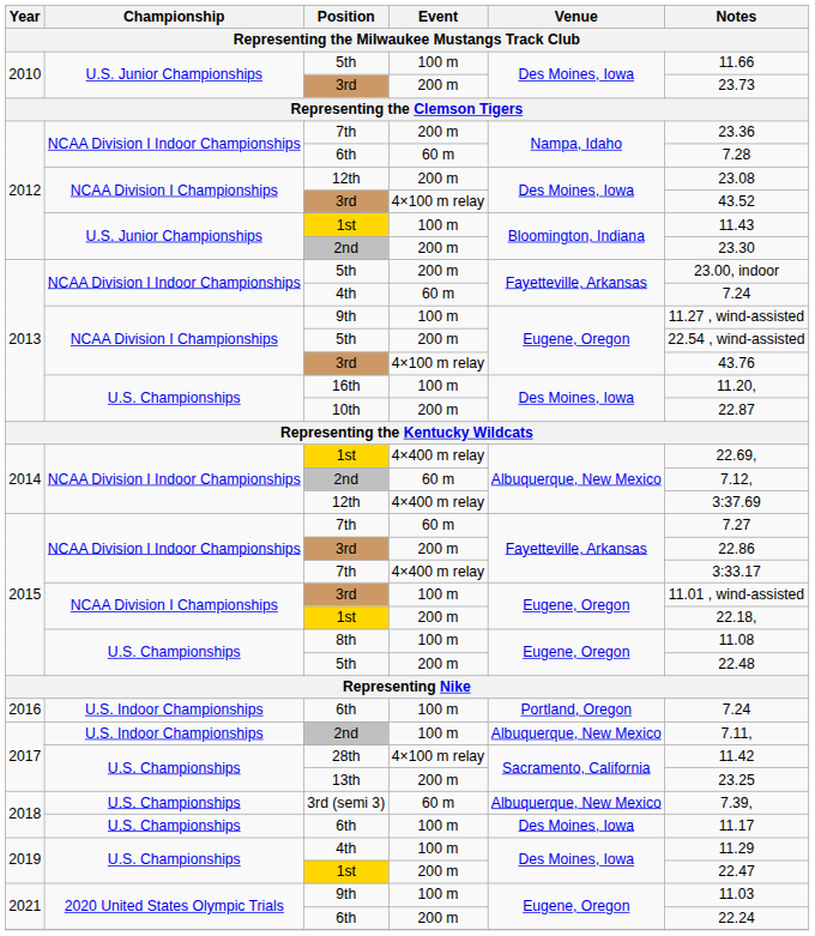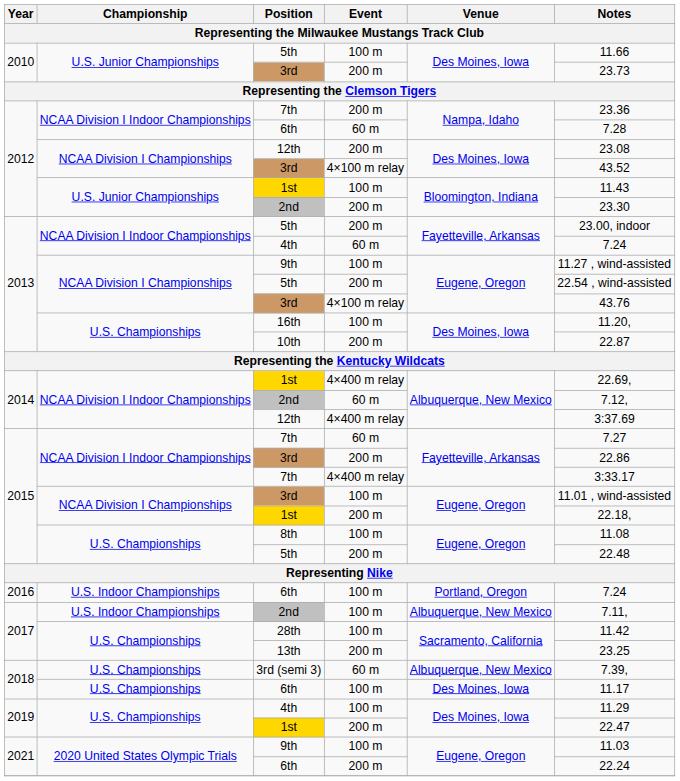 <table class=wikitable style=text-align:center>
 <tr>
 <th>Year</th>
 <th>Championship</th>
 <th>Position</th>
 <th>Event</th>
 <th>Venue</th>
 <th>Notes</th>
 </tr>
 <tr>
 <th colspan=6>Representing the Milwaukee Mustangs Track Club</th>
 </tr>
 <tr>
 <td rowspan=2>2010</td>
 <td rowspan=2><a href='#'>U.S. Junior Championships</a></td>
 <td>5th</td>
 <td>100 m</td>
 <td rowspan=2><a href='#'>Des Moines, Iowa</a></td>
 <td>11.66</td>
 </tr>
 <tr>
 <td bgcolor=#cc9966>3rd</td>
 <td>200 m</td>
 <td>23.73</td>
 </tr>
 <tr>
 <th colspan=6>Representing the <a href='#'>Clemson Tigers</a></th>
 </tr>
 <tr>
 <td rowspan=6>2012</td>
 <td rowspan=2><a href='#'>NCAA Division I Indoor Championships</a></td>
 <td>7th</td>
 <td>200 m</td>
 <td rowspan=2><a href='#'>Nampa, Idaho</a></td>
 <td>23.36</td>
 </tr>
 <tr>
 <td>6th</td>
 <td>60 m</td>
 <td>7.28</td>
 </tr>
 <tr>
 <td rowspan=2><a href='#'>NCAA Division I Championships</a></td>
 <td>12th</td>
 <td>200 m</td>
 <td rowspan=2><a href='#'>Des Moines, Iowa</a></td>
 <td>23.08</td>
 </tr>
 <tr>
 <td bgcolor=#cc9966>3rd</td>
 <td>4×100 m relay</td>
 <td>43.52</td>
 </tr>
 <tr>
 <td rowspan=2><a href='#'>U.S. Junior Championships</a></td>
 <td bgcolor=gold>1st</td>
 <td>100 m</td>
 <td rowspan=2><a href='#'>Bloomington, Indiana</a></td>
 <td>11.43</td>
 </tr>
 <tr>
 <td bgcolor=silver>2nd</td>
 <td>200 m</td>
 <td>23.30</td>
 </tr>
 <tr>
 <td rowspan=7>2013</td>
 <td rowspan=2><a href='#'>NCAA Division I Indoor Championships</a></td>
 <td>5th</td>
 <td>200 m</td>
 <td rowspan=2><a href='#'>Fayetteville, Arkansas</a></td>
 <td>23.00, indoor </td>
 </tr>
 <tr>
 <td>4th</td>
 <td>60 m</td>
 <td>7.24</td>
 </tr>
 <tr>
 <td rowspan=3><a href='#'>NCAA Division I Championships</a></td>
 <td>9th</td>
 <td>100 m</td>
 <td rowspan=3><a href='#'>Eugene, Oregon</a></td>
 <td>11.27 , wind-assisted</td>
 </tr>
 <tr>
 <td>5th</td>
 <td>200 m</td>
 <td>22.54 , wind-assisted</td>
 </tr>
 <tr>
 <td bgcolor=#cc9966>3rd</td>
 <td>4×100 m relay</td>
 <td>43.76</td>
 </tr>
 <tr>
 <td rowspan=2><a href='#'>U.S. Championships</a></td>
 <td>16th</td>
 <td>100 m</td>
 <td rowspan=2><a href='#'>Des Moines, Iowa</a></td>
 <td>11.20, </td>
 </tr>
 <tr>
 <td>10th</td>
 <td>200 m</td>
 <td>22.87</td>
 </tr>
 <tr>
 <th colspan=6>Representing the <a href='#'>Kentucky Wildcats</a></th>
 </tr>
 <tr>
 <td rowspan=3>2014</td>
 <td rowspan=3><a href='#'>NCAA Division I Indoor Championships</a></td>
 <td bgcolor=gold>1st</td>
 <td>4×400 m relay</td>
 <td rowspan=3><a href='#'>Albuquerque, New Mexico</a></td>
 <td>22.69, </td>
 </tr>
 <tr>
 <td bgcolor=silver>2nd</td>
 <td>60 m</td>
 <td>7.12, </td>
 </tr>
 <tr>
 <td>12th</td>
 <td>4×400 m relay</td>
 <td>3:37.69</td>
 </tr>
 <tr>
 <td rowspan=7>2015</td>
 <td rowspan=3><a href='#'>NCAA Division I Indoor Championships</a></td>
 <td>7th</td>
 <td>60 m</td>
 <td rowspan=3><a href='#'>Fayetteville, Arkansas</a></td>
 <td>7.27</td>
 </tr>
 <tr>
 <td bgcolor=#cc9966>3rd</td>
 <td>200 m</td>
 <td>22.86</td>
 </tr>
 <tr>
 <td>7th</td>
 <td>4×400 m relay</td>
 <td>3:33.17</td>
 </tr>
 <tr>
 <td rowspan=2><a href='#'>NCAA Division I Championships</a></td>
 <td bgcolor=#cc9966>3rd</td>
 <td>100 m</td>
 <td rowspan=2><a href='#'>Eugene, Oregon</a></td>
 <td>11.01 , wind-assisted</td>
 </tr>
 <tr>
 <td bgcolor=gold>1st</td>
 <td>200 m</td>
 <td>22.18, </td>
 </tr>
 <tr>
 <td rowspan=2><a href='#'>U.S. Championships</a></td>
 <td>8th</td>
 <td>100 m</td>
 <td rowspan=2><a href='#'>Eugene, Oregon</a></td>
 <td>11.08</td>
 </tr>
 <tr>
 <td>5th</td>
 <td>200 m</td>
 <td>22.48</td>
 </tr>
 <tr>
 <th colspan=6>Representing <a href='#'>Nike</a></th>
 </tr>
 <tr>
 <td>2016</td>
 <td><a href='#'>U.S. Indoor Championships</a></td>
 <td>6th</td>
 <td>100 m</td>
 <td><a href='#'>Portland, Oregon</a></td>
 <td>7.24</td>
 </tr>
 <tr>
 <td rowspan=3>2017</td>
 <td><a href='#'>U.S. Indoor Championships</a></td>
 <td bgcolor=silver>2nd</td>
 <td>100 m</td>
 <td><a href='#'>Albuquerque, New Mexico</a></td>
 <td>7.11, </td>
 </tr>
 <tr>
 <td rowspan=2><a href='#'>U.S. Championships</a></td>
 <td>28th</td>
-<td>4×100 m relay</td>
+<td>100 m</td>
 <td rowspan=2><a href='#'>Sacramento, California</a></td>
 <td>11.42</td>
 </tr>
 <tr>
 <td>13th</td>
 <td>200 m</td>
 <td>23.25</td>
 </tr>
 <tr>
 <td rowspan=2>2018</td>
 <td><a href='#'>U.S. Championships</a></td>
 <td>3rd (semi 3)</td>
 <td>60 m</td>
 <td><a href='#'>Albuquerque, New Mexico</a></td>
 <td>7.39, </td>
 </tr>
 <tr>
 <td><a href='#'>U.S. Championships</a></td>
 <td>6th</td>
 <td>100 m</td>
 <td><a href='#'>Des Moines, Iowa</a></td>
 <td>11.17</td>
 </tr>
 <tr>
 <td rowspan=2>2019</td>
 <td rowspan=2><a href='#'>U.S. Championships</a></td>
 <td>4th</td>
 <td>100 m</td>
 <td rowspan=2><a href='#'>Des Moines, Iowa</a></td>
 <td>11.29</td>
 </tr>
 <tr>
 <td bgcolor=gold>1st</td>
 <td>200 m</td>
 <td>22.47</td>
 </tr>
 <tr>
 <td rowspan=2>2021</td>
 <td rowspan=2><a href='#'>2020 United States Olympic Trials</a></td>
 <td>9th</td>
 <td>100 m</td>
 <td rowspan=2><a href='#'>Eugene, Oregon</a></td>
 <td>11.03</td>
 </tr>
 <tr>
 <td>6th</td>
 <td>200 m</td>
 <td>22.24</td>
 </tr>
 <tr>
 </tr>
 </table>
